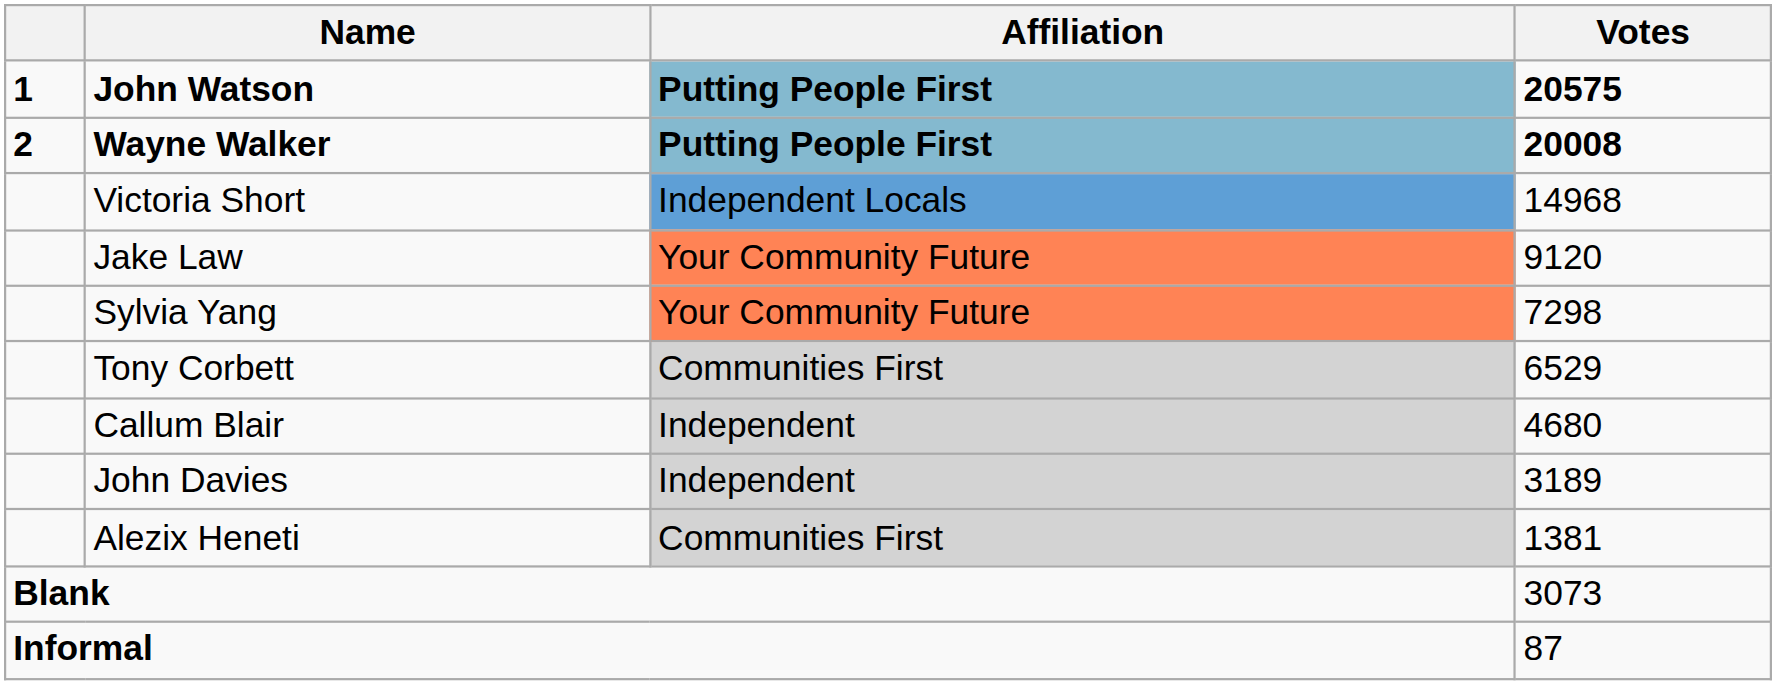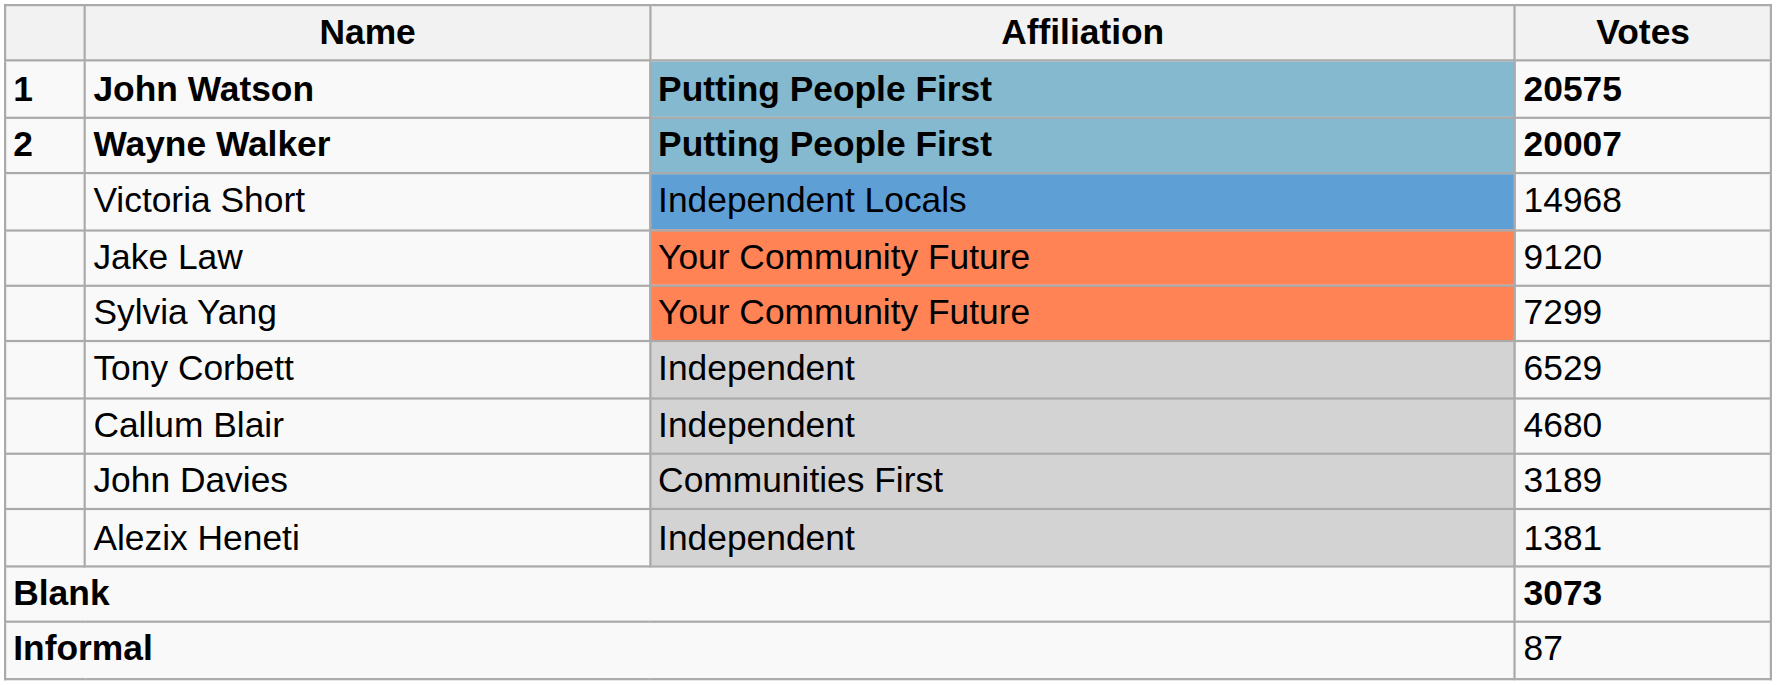 <table class="wikitable sortable" style=width:50em>
 <tr>
 <th></th>
 <th>Name</th>
 <th>Affiliation</th>
 <th>Votes</th>
 </tr>
 <tr>
 <td><strong>1</strong></td>
 <td><strong>John Watson</strong></td>
 <td bgcolor=84B9CF><strong>Putting People First</strong></td>
 <td><strong>20575</strong></td>
 </tr>
 <tr>
 <td><strong>2</strong></td>
 <td><strong>Wayne Walker</strong></td>
 <td bgcolor=84B9CF><strong>Putting People First</strong></td>
-<td><strong>20008</strong></td>
+<td><strong>20007</strong></td>
 </tr>
 <tr>
 <td></td>
 <td>Victoria Short</td>
 <td bgcolor=5E9FD6>Independent Locals</td>
 <td>14968</td>
 </tr>
 <tr>
 <td></td>
 <td>Jake Law</td>
 <td bgcolor=FF8355>Your Community Future</td>
 <td>9120</td>
 </tr>
 <tr>
 <td></td>
 <td>Sylvia Yang</td>
 <td bgcolor=FF8355>Your Community Future</td>
-<td>7298</td>
+<td>7299</td>
 </tr>
 <tr>
 <td></td>
 <td>Tony Corbett</td>
-<td bgcolor="lightgrey">Communities First</td>
+<td bgcolor="lightgrey">Independent</td>
 <td>6529</td>
 </tr>
 <tr>
 <td></td>
 <td>Callum Blair</td>
 <td bgcolor="lightgrey">Independent</td>
 <td>4680</td>
 </tr>
 <tr>
 <td></td>
 <td>John Davies</td>
-<td bgcolor="lightgrey">Independent</td>
+<td bgcolor="lightgrey">Communities First</td>
 <td>3189</td>
 </tr>
 <tr>
 <td></td>
 <td>Alezix Heneti</td>
-<td bgcolor="lightgrey">Communities First</td>
+<td bgcolor="lightgrey">Independent</td>
 <td>1381</td>
 </tr>
 <tr>
 <td colspan="3"><strong>Blank</strong></td>
-<td>3073</td>
+<td><strong>3073</strong></td>
 </tr>
 <tr>
 <td colspan="3"><strong>Informal</strong></td>
 <td>87</td>
 </tr>
 </table>
